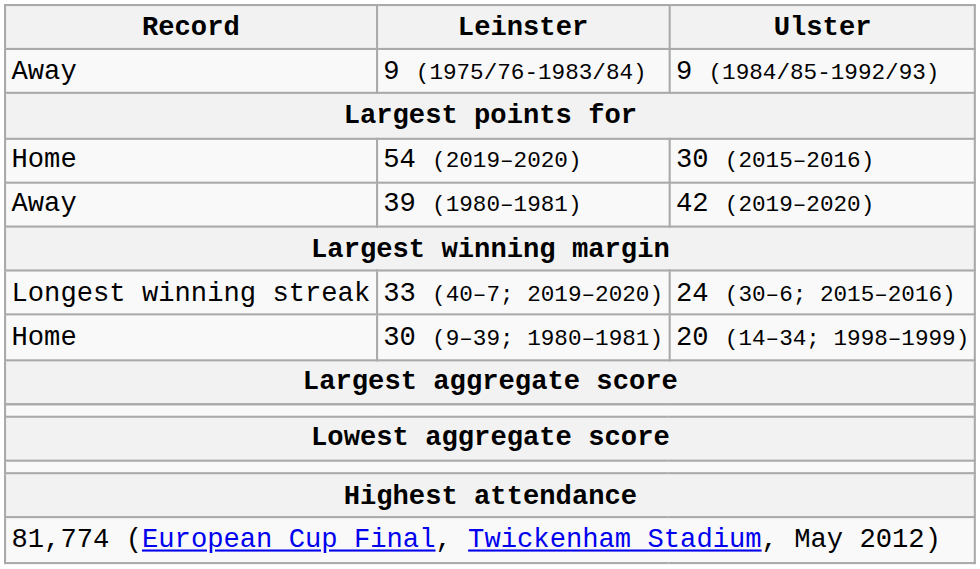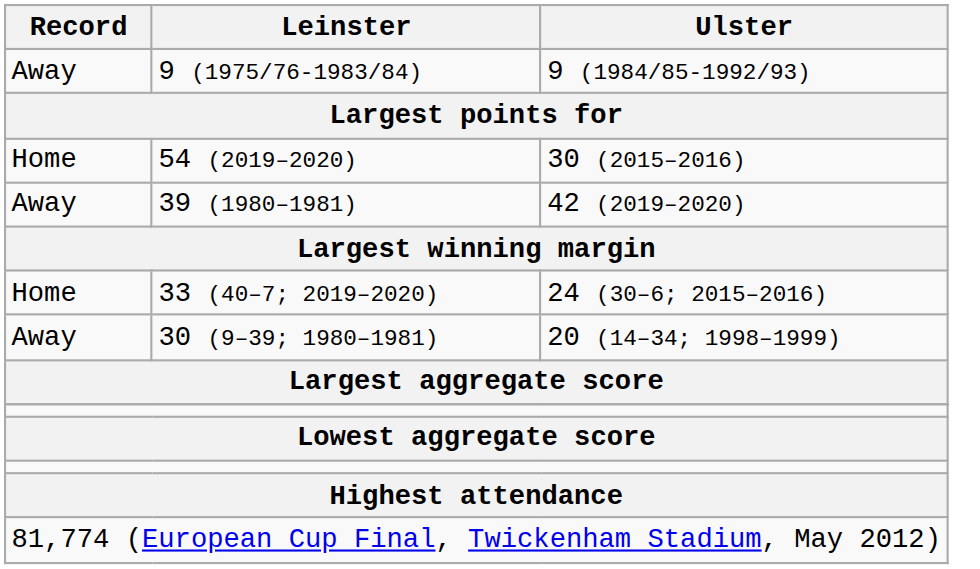 <table class="wikitable">
 <tr>
 <th>Record</th>
 <th>Leinster</th>
 <th>Ulster</th>
 </tr>
 <tr>
 <td>Away</td>
 <td>9 <small>(1975/76-1983/84)</small></td>
 <td>9 <small>(1984/85-1992/93)</small></td>
 </tr>
 <tr>
 <th colspan=3 align=center>Largest points for</th>
 </tr>
 <tr>
 <td>Home</td>
 <td>54 <small>(2019–2020)</small></td>
 <td>30 <small>(2015–2016)</small></td>
 </tr>
 <tr>
 <td>Away</td>
 <td>39 <small>(1980–1981)</small></td>
 <td>42 <small>(2019–2020)</small></td>
 </tr>
 <tr>
 <th colspan=3 align=center>Largest winning margin</th>
 </tr>
 <tr>
-<td>Longest winning streak</td>
+<td>Home</td>
 <td>33 <small>(40–7; 2019–2020)</small></td>
 <td>24 <small>(30–6; 2015–2016)</small></td>
 </tr>
 <tr>
-<td>Home</td>
+<td>Away</td>
 <td>30 <small>(9–39; 1980–1981)</small></td>
 <td>20 <small>(14–34; 1998–1999)</small></td>
 </tr>
 <tr>
 <th colspan=3 align=center>Largest aggregate score</th>
 </tr>
 <tr>
 </tr>
 <tr>
 <td colspan=3 align=center></td>
 </tr>
 <tr>
 <th colspan=3 align=center>Lowest aggregate score</th>
 </tr>
 <tr>
 <td colspan=3 align=center></td>
 </tr>
 <tr>
 <th colspan=3 align=center>Highest attendance</th>
 </tr>
 <tr>
 <td colspan=3>81,774 (<a href='#'>European Cup Final</a>, <a href='#'>Twickenham Stadium</a>, May 2012)</td>
 </tr>
 </table>
